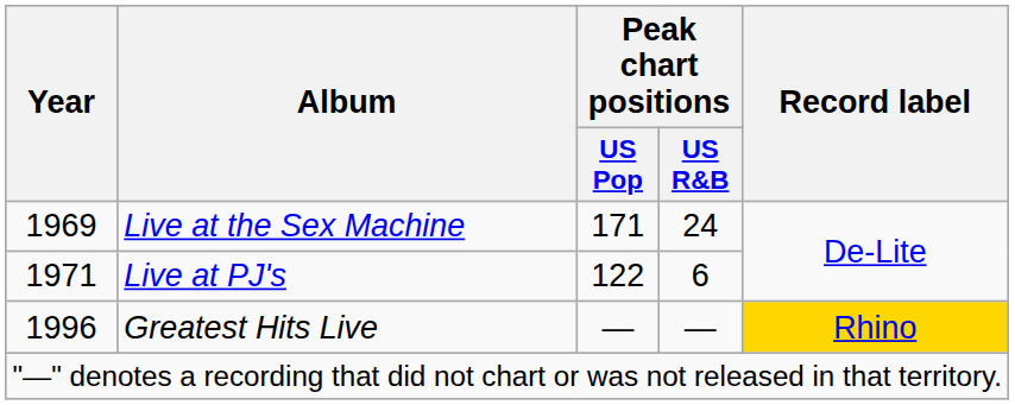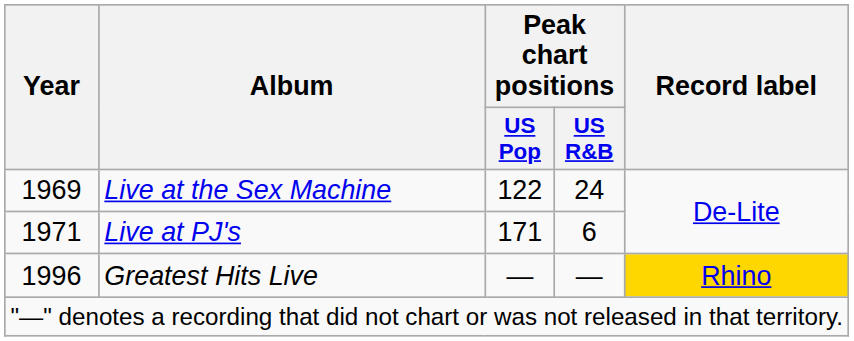 <table class="wikitable" style="text-align:center;">
 <tr>
 <th rowspan="2">Year</th>
 <th rowspan="2">Album</th>
 <th colspan="2">Peak chart positions</th>
 <th rowspan="2">Record label</th>
 </tr>
 <tr style="font-size:smaller;">
 <th width="35"><a href='#'>US Pop</a><br></th>
 <th width="35"><a href='#'>US<br>R&B</a><br></th>
 </tr>
 <tr>
 <td rowspan="1">1969</td>
 <td align="left"><em><a href='#'>Live at the Sex Machine</a></em></td>
-<td>171</td>
+<td>122</td>
 <td>24</td>
 <td rowspan="2"><a href='#'>De-Lite</a></td>
 </tr>
 <tr>
 <td rowspan="1">1971</td>
 <td align="left"><em><a href='#'>Live at PJ's</a></em></td>
-<td>122</td>
+<td>171</td>
 <td>6</td>
 </tr>
 <tr>
 <td>1996</td>
 <td align="left"><em>Greatest Hits Live</em></td>
 <td>—</td>
 <td>—</td>
 <td style="background: gold;"><a href='#'>Rhino</a></td>
 </tr>
 <tr>
 <td colspan="15" style="font-size:90%">"—" denotes a recording that did not chart or was not released in that territory.</td>
 </tr>
 </table>
